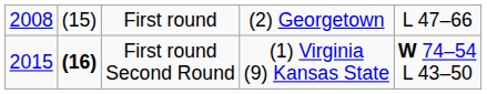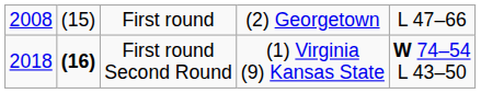 <table class="wikitable">
 <tr align="center">
 <td><a href='#'>2008</a></td>
 <td>(15)</td>
 <td>First round</td>
 <td>(2) <a href='#'>Georgetown</a></td>
 <td>L 47–66</td>
 </tr>
 <tr align="center">
-<td><a href='#'>2015</a></td>
+<td><a href='#'>2018</a></td>
 <td><strong>(16)</strong></td>
 <td>First round<br>Second Round</td>
 <td>(1) <a href='#'>Virginia</a><br> (9) <a href='#'>Kansas State</a></td>
 <td><strong>W</strong> <a href='#'>74–54</a><br> L 43–50</td>
 </tr>
 </table>
